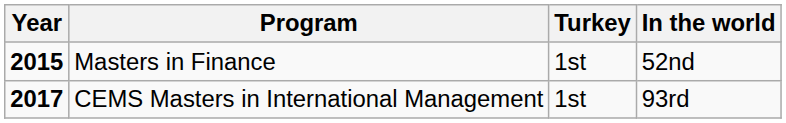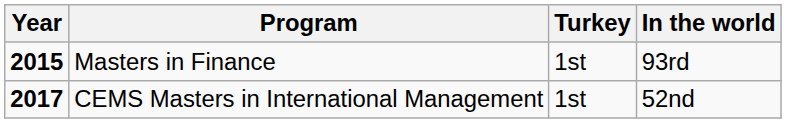 <table class="wikitable">
 <tr>
 <th>Year</th>
 <th>Program</th>
 <th>Turkey</th>
 <th>In the world</th>
 </tr>
 <tr>
 <td><strong>2015</strong></td>
 <td>Masters in Finance</td>
 <td>1st</td>
-<td>52nd</td>
+<td>93rd</td>
 </tr>
 <tr>
 <td><strong>2017</strong></td>
 <td>CEMS Masters in International Management</td>
 <td>1st</td>
-<td>93rd</td>
+<td>52nd</td>
 </tr>
 </table>
